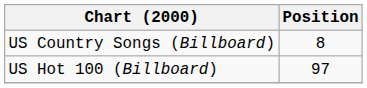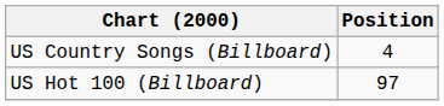 <table class="wikitable sortable">
 <tr>
 <th scope="col">Chart (2000)</th>
 <th scope="col">Position</th>
 </tr>
 <tr>
 <td>US Country Songs (<em>Billboard</em>)</td>
-<td align="center">8</td>
+<td align="center">4</td>
 </tr>
 <tr>
 <td>US Hot 100 (<em>Billboard</em>)</td>
 <td align="center">97</td>
 </tr>
 <tr>
 </tr>
 </table>
